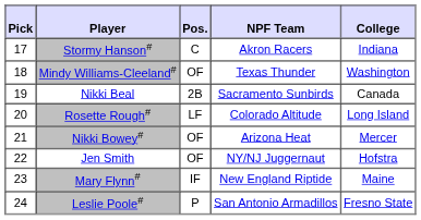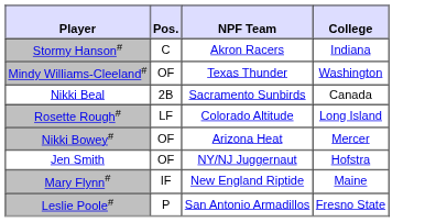 <table style="text-align: center" border="1" cellpadding="3" cellspacing="0">
 <tr>
-<th style="background:#ddf;"><br>Pick</th>
 <th style="background:#ddf;"><br>Player</th>
 <th style="background:#ddf;"><br>Pos.</th>
 <th style="background:#ddf;"><br>NPF Team</th>
 <th style="background:#ddf;"><br>College</th>
 </tr>
 <tr>
-<td>17</td>
 <td style="background:#C0C0C0;"><a href='#'>Stormy Hanson</a><sup>#</sup></td>
 <td>C</td>
 <td><a href='#'>Akron Racers</a></td>
 <td><a href='#'>Indiana</a></td>
 </tr>
 <tr>
-<td>18</td>
 <td style="background:#C0C0C0;"><a href='#'>Mindy Williams-Cleeland</a><sup>#</sup></td>
 <td>OF</td>
 <td><a href='#'>Texas Thunder</a></td>
 <td><a href='#'>Washington</a></td>
 </tr>
 <tr>
-<td>19</td>
 <td><a href='#'>Nikki Beal</a></td>
 <td>2B</td>
 <td><a href='#'>Sacramento Sunbirds</a></td>
 <td>Canada</td>
 </tr>
 <tr>
-<td>20</td>
 <td style="background:#C0C0C0;"><a href='#'>Rosette Rough</a><sup>#</sup></td>
 <td>LF</td>
 <td><a href='#'>Colorado Altitude</a></td>
 <td><a href='#'>Long Island</a></td>
 </tr>
 <tr>
-<td>21</td>
 <td style="background:#C0C0C0;"><a href='#'>Nikki Bowey</a><sup>#</sup></td>
 <td>OF</td>
 <td><a href='#'>Arizona Heat</a></td>
 <td><a href='#'>Mercer</a></td>
 </tr>
 <tr>
-<td>22</td>
 <td><a href='#'>Jen Smith</a></td>
 <td>OF</td>
 <td><a href='#'>NY/NJ Juggernaut</a></td>
 <td><a href='#'>Hofstra</a></td>
 </tr>
 <tr>
-<td>23</td>
 <td style="background:#C0C0C0;"><a href='#'>Mary Flynn</a><sup>#</sup></td>
 <td>IF</td>
 <td><a href='#'>New England Riptide</a></td>
 <td><a href='#'>Maine</a></td>
 </tr>
 <tr>
-<td>24</td>
 <td style="background:#C0C0C0;"><a href='#'>Leslie Poole</a><sup>#</sup></td>
 <td>P</td>
 <td><a href='#'>San Antonio Armadillos</a></td>
 <td><a href='#'>Fresno State</a></td>
 </tr>
 </table>
